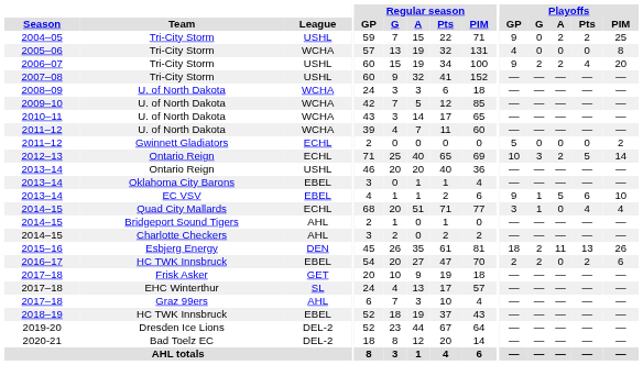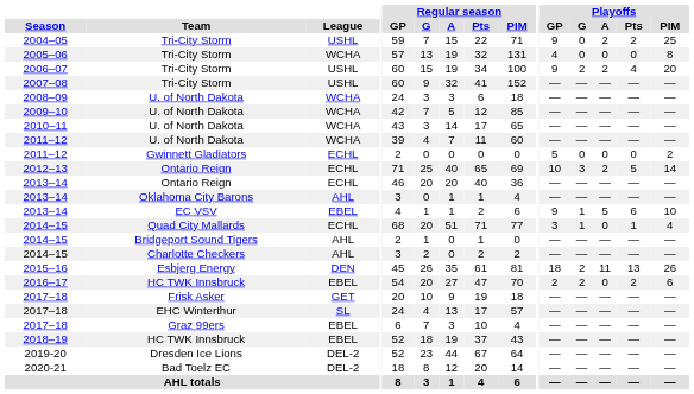 <table border="0" cellpadding="1" cellspacing="0" style="text-align:center; width:60em">
 <tr bgcolor="#e0e0e0">
 <th colspan="3" bgcolor="#ffffff"></th>
 <th rowspan="101" bgcolor="#ffffff"></th>
 <th colspan="5"><a href='#'>Regular season</a></th>
 <th rowspan="101" bgcolor="#ffffff"></th>
 <th colspan="5"><a href='#'>Playoffs</a></th>
 </tr>
 <tr bgcolor="#e0e0e0">
 <th><a href='#'>Season</a></th>
 <th>Team</th>
 <th>League</th>
 <th>GP</th>
 <th><a href='#'>G</a></th>
 <th><a href='#'>A</a></th>
 <th><a href='#'>Pts</a></th>
 <th><a href='#'>PIM</a></th>
 <th>GP</th>
 <th>G</th>
 <th>A</th>
 <th>Pts</th>
 <th>PIM</th>
 </tr>
 <tr>
 <td><a href='#'>2004–05</a></td>
 <td><a href='#'>Tri-City Storm</a></td>
 <td><a href='#'>USHL</a></td>
 <td>59</td>
 <td>7</td>
 <td>15</td>
 <td>22</td>
 <td>71</td>
 <td>9</td>
 <td>0</td>
 <td>2</td>
 <td>2</td>
 <td>25</td>
 </tr>
 <tr bgcolor="#f0f0f0">
 <td><a href='#'>2005–06</a></td>
 <td>Tri-City Storm</td>
 <td>WCHA</td>
 <td>57</td>
 <td>13</td>
 <td>19</td>
 <td>32</td>
 <td>131</td>
 <td>4</td>
 <td>0</td>
 <td>0</td>
 <td>0</td>
 <td>8</td>
 </tr>
 <tr>
 <td><a href='#'>2006–07</a></td>
 <td>Tri-City Storm</td>
 <td>USHL</td>
 <td>60</td>
 <td>15</td>
 <td>19</td>
 <td>34</td>
 <td>100</td>
 <td>9</td>
 <td>2</td>
 <td>2</td>
 <td>4</td>
 <td>20</td>
 </tr>
 <tr bgcolor="#f0f0f0">
 <td><a href='#'>2007–08</a></td>
 <td>Tri-City Storm</td>
 <td>USHL</td>
 <td>60</td>
 <td>9</td>
 <td>32</td>
 <td>41</td>
 <td>152</td>
 <td>—</td>
 <td>—</td>
 <td>—</td>
 <td>—</td>
 <td>—</td>
 </tr>
 <tr>
 <td><a href='#'>2008–09</a></td>
 <td><a href='#'>U. of North Dakota</a></td>
 <td><a href='#'>WCHA</a></td>
 <td>24</td>
 <td>3</td>
 <td>3</td>
 <td>6</td>
 <td>18</td>
 <td>—</td>
 <td>—</td>
 <td>—</td>
 <td>—</td>
 <td>—</td>
 </tr>
 <tr bgcolor="#f0f0f0">
 <td><a href='#'>2009–10</a></td>
 <td>U. of North Dakota</td>
 <td>WCHA</td>
 <td>42</td>
 <td>7</td>
 <td>5</td>
 <td>12</td>
 <td>85</td>
 <td>—</td>
 <td>—</td>
 <td>—</td>
 <td>—</td>
 <td>—</td>
 </tr>
 <tr>
 <td><a href='#'>2010–11</a></td>
 <td>U. of North Dakota</td>
 <td>WCHA</td>
 <td>43</td>
 <td>3</td>
 <td>14</td>
 <td>17</td>
 <td>65</td>
 <td>—</td>
 <td>—</td>
 <td>—</td>
 <td>—</td>
 <td>—</td>
 </tr>
 <tr bgcolor="#f0f0f0">
 <td><a href='#'>2011–12</a></td>
 <td>U. of North Dakota</td>
 <td>WCHA</td>
 <td>39</td>
 <td>4</td>
 <td>7</td>
 <td>11</td>
 <td>60</td>
 <td>—</td>
 <td>—</td>
 <td>—</td>
 <td>—</td>
 <td>—</td>
 </tr>
 <tr>
 <td><a href='#'>2011–12</a></td>
 <td><a href='#'>Gwinnett Gladiators</a></td>
 <td><a href='#'>ECHL</a></td>
 <td>2</td>
 <td>0</td>
 <td>0</td>
 <td>0</td>
 <td>0</td>
 <td>5</td>
 <td>0</td>
 <td>0</td>
 <td>0</td>
 <td>2</td>
 </tr>
 <tr bgcolor="#f0f0f0">
 <td><a href='#'>2012–13</a></td>
 <td><a href='#'>Ontario Reign</a></td>
 <td>ECHL</td>
 <td>71</td>
 <td>25</td>
 <td>40</td>
 <td>65</td>
 <td>69</td>
 <td>10</td>
 <td>3</td>
 <td>2</td>
 <td>5</td>
 <td>14</td>
 </tr>
 <tr>
 <td><a href='#'>2013–14</a></td>
 <td>Ontario Reign</td>
-<td>USHL</td>
+<td>ECHL</td>
 <td>46</td>
 <td>20</td>
 <td>20</td>
 <td>40</td>
 <td>36</td>
 <td>—</td>
 <td>—</td>
 <td>—</td>
 <td>—</td>
 <td>—</td>
 </tr>
 <tr bgcolor="#f0f0f0">
 <td><a href='#'>2013–14</a></td>
 <td><a href='#'>Oklahoma City Barons</a></td>
-<td>EBEL</td>
+<td><a href='#'>AHL</a></td>
 <td>3</td>
 <td>0</td>
 <td>1</td>
 <td>1</td>
 <td>4</td>
 <td>—</td>
 <td>—</td>
 <td>—</td>
 <td>—</td>
 <td>—</td>
 </tr>
 <tr>
 <td><a href='#'>2013–14</a></td>
 <td><a href='#'>EC VSV</a></td>
 <td><a href='#'>EBEL</a></td>
 <td>4</td>
 <td>1</td>
 <td>1</td>
 <td>2</td>
 <td>6</td>
 <td>9</td>
 <td>1</td>
 <td>5</td>
 <td>6</td>
 <td>10</td>
 </tr>
 <tr bgcolor="#f0f0f0">
 <td><a href='#'>2014–15</a></td>
 <td><a href='#'>Quad City Mallards</a></td>
 <td>ECHL</td>
 <td>68</td>
 <td>20</td>
 <td>51</td>
 <td>71</td>
 <td>77</td>
 <td>3</td>
 <td>1</td>
 <td>0</td>
-<td>4</td>
+<td>1</td>
 <td>4</td>
 </tr>
 <tr>
 <td><a href='#'>2014–15</a></td>
 <td><a href='#'>Bridgeport Sound Tigers</a></td>
 <td>AHL</td>
 <td>2</td>
 <td>1</td>
 <td>0</td>
 <td>1</td>
 <td>0</td>
 <td>—</td>
 <td>—</td>
 <td>—</td>
 <td>—</td>
 <td>—</td>
 </tr>
 <tr bgcolor="#f0f0f0">
 <td>2014–15</td>
 <td><a href='#'>Charlotte Checkers</a></td>
 <td>AHL</td>
 <td>3</td>
 <td>2</td>
 <td>0</td>
 <td>2</td>
 <td>2</td>
 <td>—</td>
 <td>—</td>
 <td>—</td>
 <td>—</td>
 <td>—</td>
 </tr>
 <tr>
 <td><a href='#'>2015–16</a></td>
 <td><a href='#'>Esbjerg Energy</a></td>
 <td><a href='#'>DEN</a></td>
 <td>45</td>
 <td>26</td>
 <td>35</td>
 <td>61</td>
 <td>81</td>
 <td>18</td>
 <td>2</td>
 <td>11</td>
 <td>13</td>
 <td>26</td>
 </tr>
 <tr bgcolor="#f0f0f0">
 <td><a href='#'>2016–17</a></td>
 <td><a href='#'>HC TWK Innsbruck</a></td>
 <td>EBEL</td>
 <td>54</td>
 <td>20</td>
 <td>27</td>
 <td>47</td>
 <td>70</td>
 <td>2</td>
 <td>2</td>
 <td>0</td>
 <td>2</td>
 <td>6</td>
 </tr>
 <tr>
 <td><a href='#'>2017–18</a></td>
 <td><a href='#'>Frisk Asker</a></td>
 <td><a href='#'>GET</a></td>
 <td>20</td>
 <td>10</td>
 <td>9</td>
 <td>19</td>
 <td>18</td>
 <td>—</td>
 <td>—</td>
 <td>—</td>
 <td>—</td>
 <td>—</td>
 </tr>
 <tr bgcolor="#f0f0f0">
 <td>2017–18</td>
 <td>EHC Winterthur</td>
 <td><a href='#'>SL</a></td>
 <td>24</td>
 <td>4</td>
 <td>13</td>
 <td>17</td>
 <td>57</td>
 <td>—</td>
 <td>—</td>
 <td>—</td>
 <td>—</td>
 <td>—</td>
 </tr>
 <tr>
 <td><a href='#'>2017–18</a></td>
 <td><a href='#'>Graz 99ers</a></td>
-<td><a href='#'>AHL</a></td>
+<td>EBEL</td>
 <td>6</td>
 <td>7</td>
 <td>3</td>
 <td>10</td>
 <td>4</td>
 <td>—</td>
 <td>—</td>
 <td>—</td>
 <td>—</td>
 <td>—</td>
 </tr>
 <tr bgcolor="#f0f0f0">
 <td><a href='#'>2018–19</a></td>
 <td>HC TWK Innsbruck</td>
 <td>EBEL</td>
 <td>52</td>
 <td>18</td>
 <td>19</td>
 <td>37</td>
 <td>43</td>
 <td>—</td>
 <td>—</td>
 <td>—</td>
 <td>—</td>
 <td>—</td>
 </tr>
 <tr>
 <td>2019-20</td>
 <td>Dresden Ice Lions</td>
 <td>DEL-2</td>
 <td>52</td>
 <td>23</td>
 <td>44</td>
 <td>67</td>
 <td>64</td>
 <td>—</td>
 <td>—</td>
 <td>—</td>
 <td>—</td>
 <td>—</td>
 </tr>
 <tr>
 <td>2020-21</td>
 <td>Bad Toelz EC</td>
 <td>DEL-2</td>
 <td>18</td>
 <td>8</td>
 <td>12</td>
 <td>20</td>
 <td>14</td>
 <td>—</td>
 <td>—</td>
 <td>—</td>
 <td>—</td>
 <td>—</td>
 </tr>
 <tr bgcolor="#e0e0e0">
 <th colspan="3">AHL totals</th>
 <th>8</th>
 <th>3</th>
 <th>1</th>
 <th>4</th>
 <th>6</th>
 <th>—</th>
 <th>—</th>
 <th>—</th>
 <th>—</th>
 <th>—</th>
 </tr>
 </table>
